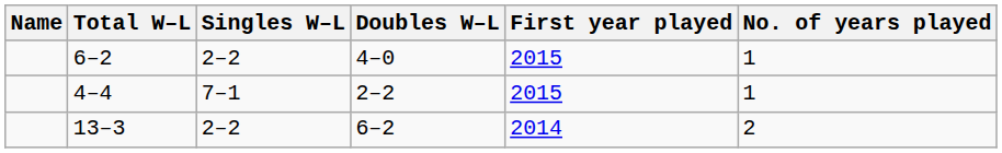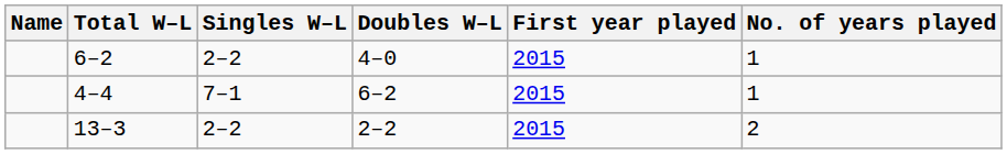 <table class="sortable wikitable">
 <tr>
 <th>Name</th>
 <th>Total W–L</th>
 <th>Singles W–L</th>
 <th>Doubles W–L</th>
 <th>First year played</th>
 <th>No. of years played</th>
 </tr>
 <tr>
 <td></td>
 <td>6–2</td>
 <td>2–2</td>
 <td>4–0</td>
 <td><a href='#'>2015</a></td>
 <td>1</td>
 </tr>
 <tr>
 <td></td>
 <td>4–4</td>
 <td>7–1</td>
-<td>2–2</td>
+<td>6–2</td>
 <td><a href='#'>2015</a></td>
 <td>1</td>
 </tr>
 <tr>
 <td></td>
 <td>13–3</td>
 <td>2–2</td>
-<td>6–2</td>
-<td><a href='#'>2014</a></td>
+<td>2–2</td>
+<td><a href='#'>2015</a></td>
 <td>2</td>
 </tr>
 </table>
